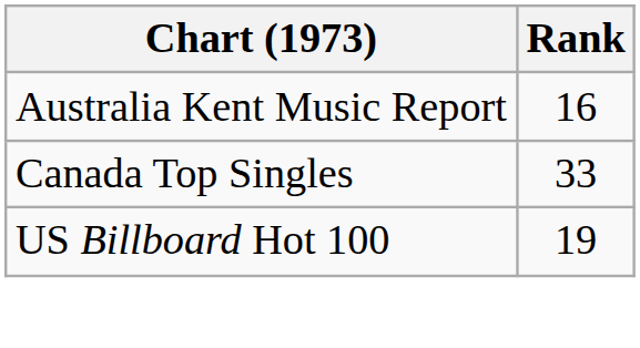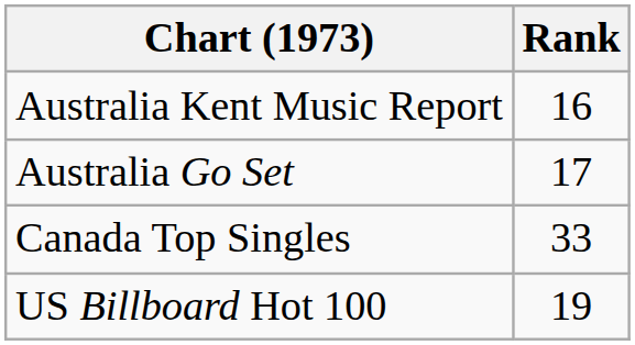 <table class="wikitable sortable">
 <tr>
 <th align="left">Chart (1973)</th>
 <th style="text-align:center;">Rank</th>
 </tr>
 <tr>
 <td>Australia Kent Music Report</td>
 <td style="text-align:center;">16</td>
 </tr>
 <tr>
+<td>Australia <em>Go Set</em></td>
+<td style="text-align:center;">17</td>
+</tr>
+<tr>
 <td>Canada Top Singles</td>
 <td style="text-align:center;">33</td>
 </tr>
 <tr>
 <td>US <em>Billboard</em> Hot 100</td>
 <td style="text-align:center;">19</td>
 </tr>
 </table>
